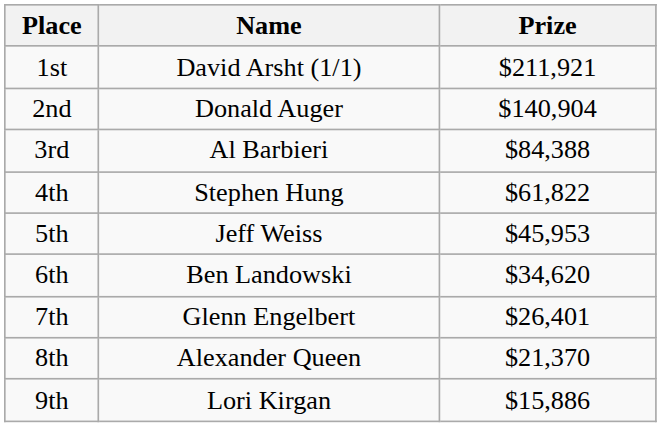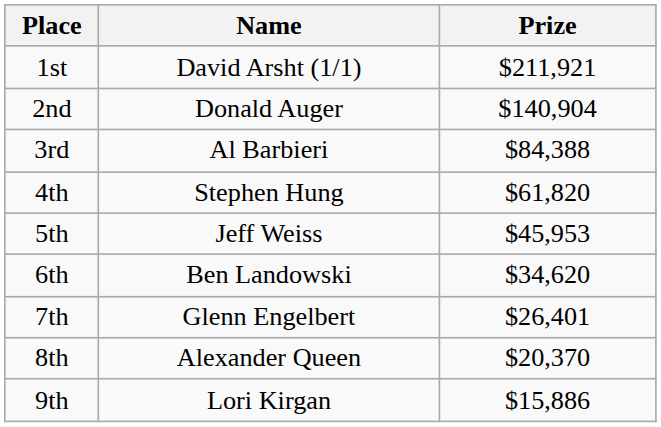 <table class="wikitable">
 <tr>
 <th width="50">Place</th>
 <th width="200">Name</th>
 <th width="125">Prize</th>
 </tr>
 <tr>
 <td align = "center">1st</td>
 <td align = "center">David Arsht (1/1)</td>
 <td align = "center">$211,921</td>
 </tr>
 <tr>
 <td align = "center">2nd</td>
 <td align = "center">Donald Auger</td>
 <td align = "center">$140,904</td>
 </tr>
 <tr>
 <td align = "center">3rd</td>
 <td align = "center">Al Barbieri</td>
 <td align = "center">$84,388</td>
 </tr>
 <tr>
 <td align = "center">4th</td>
 <td align = "center">Stephen Hung</td>
-<td align = "center">$61,822</td>
+<td align = "center">$61,820</td>
 </tr>
 <tr>
 <td align = "center">5th</td>
 <td align = "center">Jeff Weiss</td>
 <td align = "center">$45,953</td>
 </tr>
 <tr>
 <td align = "center">6th</td>
 <td align = "center">Ben Landowski</td>
 <td align = "center">$34,620</td>
 </tr>
 <tr>
 <td align = "center">7th</td>
 <td align = "center">Glenn Engelbert</td>
 <td align = "center">$26,401</td>
 </tr>
 <tr>
 <td align = "center">8th</td>
 <td align = "center">Alexander Queen</td>
-<td align = "center">$21,370</td>
+<td align = "center">$20,370</td>
 </tr>
 <tr>
 <td align = "center">9th</td>
 <td align = "center">Lori Kirgan</td>
 <td align = "center">$15,886</td>
 </tr>
 </table>
